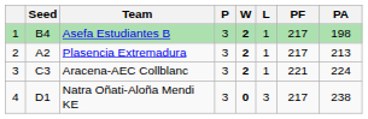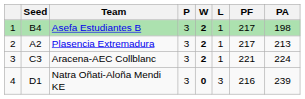 <table class="wikitable" style="text-align:center">
 <tr>
 <th width=20></th>
 <th>Seed</th>
 <th width=200>Team</th>
 <th width=20>P</th>
 <th width=20>W</th>
 <th width=20>L</th>
 <th width=50>PF</th>
 <th width=50>PA</th>
 </tr>
 <tr bgcolor=ACE1AF>
 <td>1</td>
 <td>B4</td>
 <td align=left><a href='#'>Asefa Estudiantes B</a></td>
 <td>3</td>
 <td><strong>2</strong></td>
 <td>1</td>
 <td>217</td>
 <td>198</td>
 </tr>
 <tr>
 <td>2</td>
 <td>A2</td>
 <td align=left><a href='#'>Plasencia Extremadura</a></td>
 <td>3</td>
 <td><strong>2</strong></td>
 <td>1</td>
 <td>217</td>
 <td>213</td>
 </tr>
 <tr>
 <td>3</td>
 <td>C3</td>
 <td align=left>Aracena-AEC Collblanc</td>
 <td>3</td>
 <td><strong>2</strong></td>
 <td>1</td>
 <td>221</td>
 <td>224</td>
 </tr>
 <tr>
 <td>4</td>
 <td>D1</td>
 <td align=left>Natra Oñati-Aloña Mendi KE</td>
 <td>3</td>
 <td><strong>0</strong></td>
 <td>3</td>
-<td>217</td>
-<td>238</td>
+<td>216</td>
+<td>239</td>
 </tr>
 </table>
